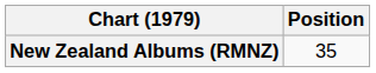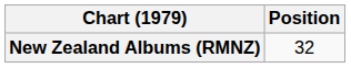 <table class="wikitable plainrowheaders" style="text-align:center">
 <tr>
 <th scope="col">Chart (1979)</th>
 <th scope="col">Position</th>
 </tr>
 <tr>
 <th scope="row">New Zealand Albums (RMNZ)</th>
-<td>35</td>
+<td>32</td>
 </tr>
 <tr>
 </tr>
 </table>
